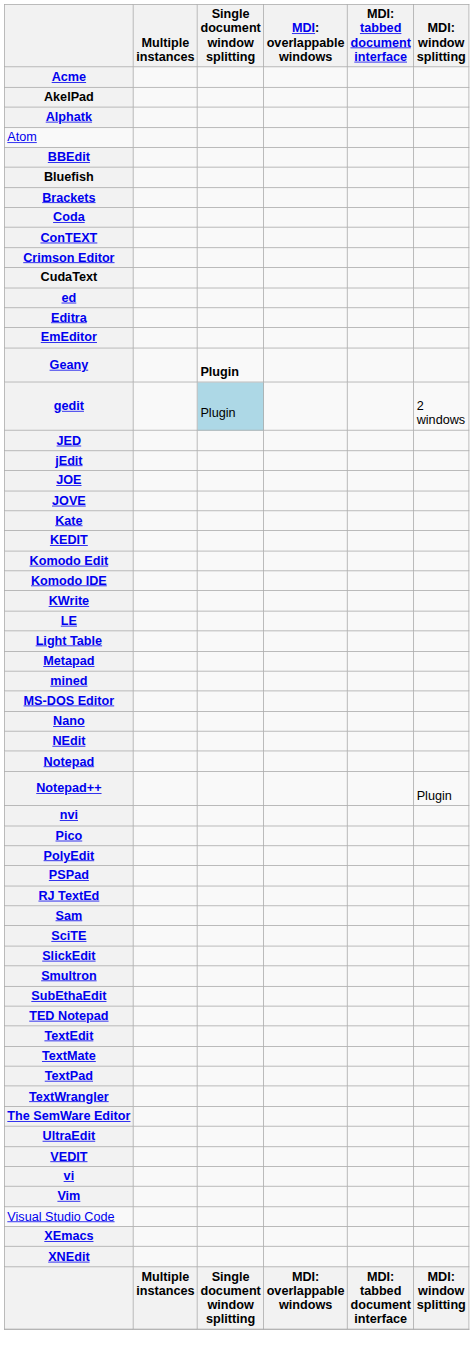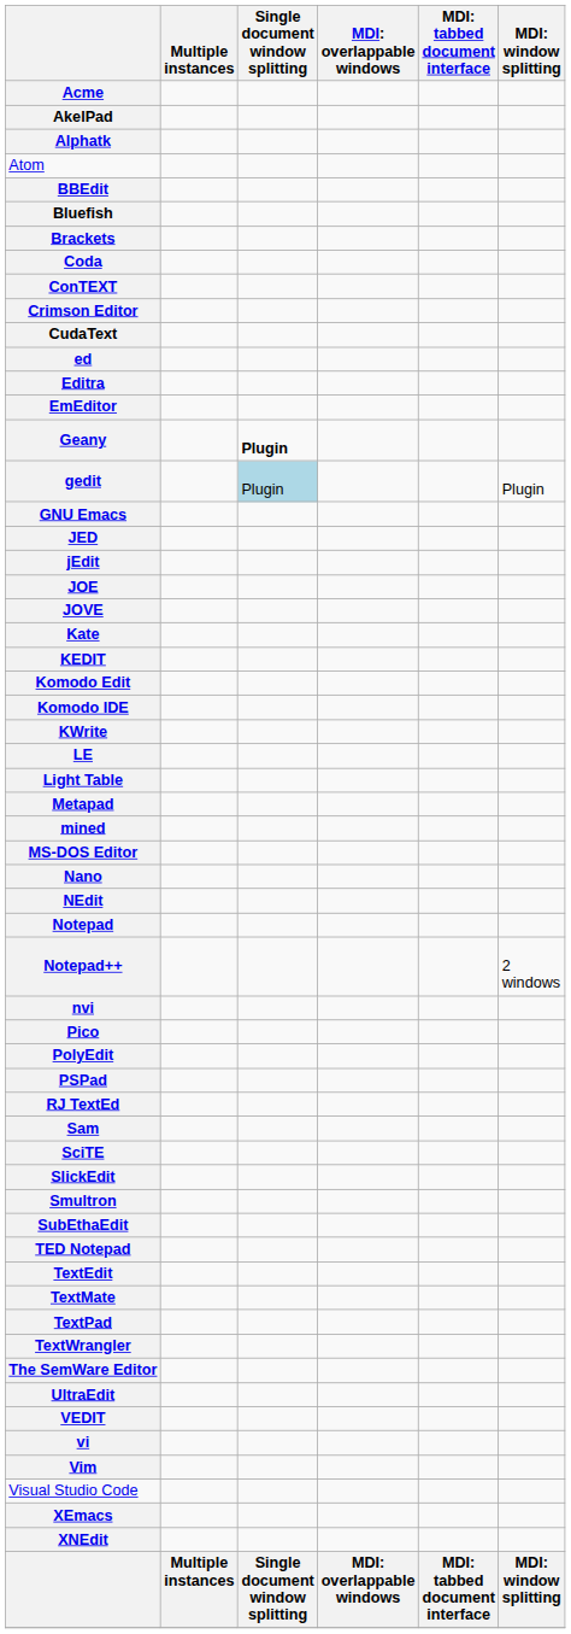 <table class="wikitable sortable sticky-header" style="max-width: 30em; table-layout: fixed; margin-top: 0">
 <tr valign=bottom>
 <th></th>
 <th>Multiple instances</th>
 <th>Single document window splitting</th>
 <th><a href='#'>MDI</a>: overlappable windows</th>
 <th>MDI: <a href='#'>tabbed document interface</a></th>
 <th>MDI: window splitting</th>
 </tr>
 <tr>
 <th nowrap ><a href='#'>Acme</a></th>
 <td></td>
 <td></td>
 <td></td>
 <td></td>
 <td></td>
 </tr>
 <tr>
 <th nowrap >AkelPad</th>
 <td></td>
 <td></td>
 <td></td>
 <td></td>
 <td></td>
 </tr>
 <tr>
 <th nowrap ><a href='#'>Alphatk</a></th>
 <td></td>
 <td></td>
 <td></td>
 <td></td>
 <td></td>
 </tr>
 <tr>
 <td><a href='#'>Atom</a></td>
 <td></td>
 <td></td>
 <td></td>
 <td></td>
 <td></td>
 </tr>
 <tr>
 <th nowrap ><a href='#'>BBEdit</a></th>
 <td></td>
 <td></td>
 <td></td>
 <td></td>
 <td></td>
 </tr>
 <tr>
 <th nowrap >Bluefish</th>
 <td></td>
 <td></td>
 <td></td>
 <td></td>
 <td></td>
 </tr>
 <tr>
 <th nowrap ><a href='#'>Brackets</a></th>
 <td></td>
 <td></td>
 <td></td>
 <td></td>
 <td></td>
 </tr>
 <tr>
 <th nowrap ><a href='#'>Coda</a></th>
 <td></td>
 <td></td>
 <td></td>
 <td></td>
 <td></td>
 </tr>
 <tr>
 <th nowrap ><a href='#'>ConTEXT</a></th>
 <td></td>
 <td></td>
 <td></td>
 <td></td>
 <td></td>
 </tr>
 <tr>
 <th nowrap ><a href='#'>Crimson Editor</a></th>
 <td></td>
 <td></td>
 <td></td>
 <td></td>
 <td></td>
 </tr>
 <tr>
 <th nowrap >CudaText</th>
 <td></td>
 <td></td>
 <td></td>
 <td></td>
 <td></td>
 </tr>
 <tr>
 <th nowrap ><a href='#'>ed</a></th>
 <td></td>
 <td></td>
 <td></td>
 <td></td>
 <td></td>
 </tr>
 <tr>
 <th nowrap ><a href='#'>Editra</a></th>
 <td></td>
 <td></td>
 <td></td>
 <td></td>
 <td></td>
 </tr>
 <tr>
 <th nowrap ><a href='#'>EmEditor</a></th>
 <td></td>
 <td></td>
 <td></td>
 <td></td>
 <td></td>
 </tr>
 <tr>
 <th nowrap ><a href='#'>Geany</a></th>
 <td></td>
 <td><strong><br>Plugin</strong></td>
 <td></td>
 <td></td>
 <td></td>
 </tr>
 <tr>
 <th nowrap ><a href='#'>gedit</a></th>
 <td></td>
 <td style="background: lightblue;"><br>Plugin</td>
 <td></td>
 <td></td>
-<td><br>2 windows</td>
+<td><br>Plugin</td>
+</tr>
+<tr>
+<th nowrap ><a href='#'>GNU Emacs</a></th>
+<td></td>
+<td></td>
+<td></td>
+<td><br></td>
+<td></td>
 </tr>
 <tr>
 <th nowrap ><a href='#'>JED</a></th>
 <td></td>
 <td></td>
 <td></td>
 <td></td>
 <td></td>
 </tr>
 <tr>
 <th nowrap ><a href='#'>jEdit</a></th>
 <td></td>
 <td></td>
 <td></td>
 <td></td>
 <td></td>
 </tr>
 <tr>
 <th nowrap ><a href='#'>JOE</a></th>
 <td></td>
 <td></td>
 <td></td>
 <td><br></td>
 <td></td>
 </tr>
 <tr>
 <th nowrap ><a href='#'>JOVE</a></th>
 <td></td>
 <td></td>
 <td></td>
 <td></td>
 <td></td>
 </tr>
 <tr>
 <th nowrap ><a href='#'>Kate</a></th>
 <td></td>
 <td></td>
 <td></td>
 <td></td>
 <td></td>
 </tr>
 <tr>
 <th nowrap ><a href='#'>KEDIT</a></th>
 <td></td>
 <td></td>
 <td></td>
 <td></td>
 <td></td>
 </tr>
 <tr>
 <th nowrap ><a href='#'>Komodo Edit</a></th>
 <td></td>
 <td></td>
 <td></td>
 <td></td>
 <td></td>
 </tr>
 <tr>
 <th nowrap ><a href='#'>Komodo IDE</a></th>
 <td></td>
 <td></td>
 <td></td>
 <td></td>
 <td></td>
 </tr>
 <tr>
 <th nowrap ><a href='#'>KWrite</a></th>
 <td></td>
 <td></td>
 <td></td>
 <td></td>
 <td></td>
 </tr>
 <tr>
 <th nowrap ><a href='#'>LE</a></th>
 <td></td>
 <td></td>
 <td></td>
 <td></td>
 <td></td>
 </tr>
 <tr>
 <th nowrap ><a href='#'>Light Table</a></th>
 <td></td>
 <td></td>
 <td></td>
 <td></td>
 <td></td>
 </tr>
 <tr>
 <th nowrap ><a href='#'>Metapad</a></th>
 <td></td>
 <td></td>
 <td></td>
 <td></td>
 <td></td>
 </tr>
 <tr>
 <th nowrap ><a href='#'>mined</a></th>
 <td></td>
 <td></td>
 <td><br></td>
 <td></td>
 <td></td>
 </tr>
 <tr>
 <th nowrap ><a href='#'>MS-DOS Editor</a></th>
 <td></td>
 <td></td>
 <td></td>
 <td></td>
 <td></td>
 </tr>
 <tr>
 <th nowrap ><a href='#'>Nano</a></th>
 <td></td>
 <td></td>
 <td></td>
 <td></td>
 <td></td>
 </tr>
 <tr>
 <th nowrap ><a href='#'>NEdit</a></th>
 <td></td>
 <td></td>
 <td></td>
 <td></td>
 <td></td>
 </tr>
 <tr>
 <th nowrap ><a href='#'>Notepad</a></th>
 <td></td>
 <td></td>
 <td></td>
 <td></td>
 <td></td>
 </tr>
 <tr>
 <th nowrap ><a href='#'>Notepad++</a></th>
 <td></td>
 <td></td>
 <td></td>
 <td></td>
-<td><br>Plugin</td>
+<td><br>2 windows</td>
 </tr>
 <tr>
 <th nowrap ><a href='#'>nvi</a></th>
 <td></td>
 <td></td>
 <td></td>
 <td></td>
 <td></td>
 </tr>
 <tr>
 <th nowrap ><a href='#'>Pico</a></th>
 <td></td>
 <td></td>
 <td></td>
 <td></td>
 <td></td>
 </tr>
 <tr>
 <th nowrap ><a href='#'>PolyEdit</a></th>
 <td></td>
 <td></td>
 <td></td>
 <td></td>
 <td></td>
 </tr>
 <tr>
 <th nowrap ><a href='#'>PSPad</a></th>
 <td></td>
 <td></td>
 <td></td>
 <td></td>
 <td></td>
 </tr>
 <tr>
 <th nowrap ><a href='#'>RJ TextEd</a></th>
 <td></td>
 <td></td>
 <td></td>
 <td></td>
 <td></td>
 </tr>
 <tr>
 <th nowrap ><a href='#'>Sam</a></th>
 <td></td>
 <td></td>
 <td></td>
 <td></td>
 <td></td>
 </tr>
 <tr>
 <th nowrap ><a href='#'>SciTE</a></th>
 <td></td>
 <td></td>
 <td></td>
 <td><br></td>
 <td></td>
 </tr>
 <tr>
 <th nowrap ><a href='#'>SlickEdit</a></th>
 <td></td>
 <td></td>
 <td></td>
 <td></td>
 <td></td>
 </tr>
 <tr>
 <th nowrap ><a href='#'>Smultron</a></th>
 <td></td>
 <td></td>
 <td></td>
 <td></td>
 <td></td>
 </tr>
 <tr>
 <th nowrap ><a href='#'>SubEthaEdit</a></th>
 <td></td>
 <td></td>
 <td></td>
 <td></td>
 <td></td>
 </tr>
 <tr>
 <th nowrap ><a href='#'>TED Notepad</a></th>
 <td></td>
 <td></td>
 <td></td>
 <td></td>
 <td></td>
 </tr>
 <tr>
 <th nowrap ><a href='#'>TextEdit</a></th>
 <td></td>
 <td></td>
 <td></td>
 <td></td>
 <td></td>
 </tr>
 <tr>
 <th nowrap ><a href='#'>TextMate</a></th>
 <td></td>
 <td></td>
 <td></td>
 <td></td>
 <td></td>
 </tr>
 <tr>
 <th nowrap ><a href='#'>TextPad</a></th>
 <td></td>
 <td></td>
 <td></td>
 <td></td>
 <td></td>
 </tr>
 <tr>
 <th nowrap ><a href='#'>TextWrangler</a></th>
 <td></td>
 <td></td>
 <td></td>
 <td></td>
 <td></td>
 </tr>
 <tr>
 <th nowrap ><a href='#'>The SemWare Editor</a></th>
 <td></td>
 <td></td>
 <td></td>
 <td></td>
 <td></td>
 </tr>
 <tr>
 <th nowrap ><a href='#'>UltraEdit</a></th>
 <td></td>
 <td></td>
 <td></td>
 <td></td>
 <td></td>
 </tr>
 <tr>
 <th nowrap ><a href='#'>VEDIT</a></th>
 <td></td>
 <td></td>
 <td></td>
 <td></td>
 <td></td>
 </tr>
 <tr>
 <th nowrap ><a href='#'>vi</a></th>
 <td></td>
 <td></td>
 <td></td>
 <td></td>
 <td></td>
 </tr>
 <tr>
 <th nowrap ><a href='#'>Vim</a></th>
 <td></td>
 <td></td>
 <td><br></td>
 <td><br></td>
 <td></td>
 </tr>
 <tr>
 <td><a href='#'>Visual Studio Code</a></td>
 <td></td>
 <td></td>
 <td></td>
 <td></td>
 <td></td>
 </tr>
 <tr>
 <th nowrap ><a href='#'>XEmacs</a></th>
 <td></td>
 <td></td>
 <td></td>
 <td></td>
 <td></td>
 </tr>
 <tr>
 <th nowrap ><a href='#'>XNEdit</a></th>
 <td></td>
 <td></td>
 <td></td>
 <td></td>
 <td></td>
 </tr>
 <tr valign=top>
 <th></th>
 <th>Multiple instances</th>
 <th>Single document window splitting</th>
 <th>MDI: overlappable windows</th>
 <th>MDI: tabbed document interface</th>
 <th>MDI: window splitting</th>
 </tr>
 <tr>
 </tr>
 </table>
